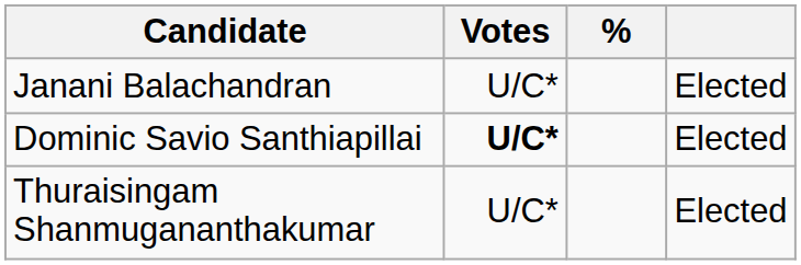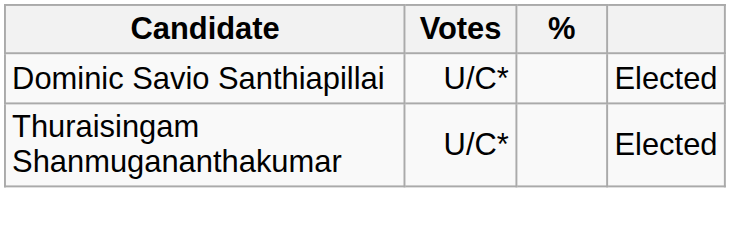 <table class="wikitable" border="1" style="text-align:right;">
 <tr>
 <th align=left width="200">Candidate</th>
 <th align=left width="50">Votes</th>
 <th align=left width="40">%</th>
 <th align=left width="50"></th>
 </tr>
 <tr>
-<td align=left>Janani Balachandran</td>
+<td align=left>Dominic Savio Santhiapillai</td>
 <td>U/C*</td>
-<td></td>
-<td align=left>Elected</td>
-</tr>
-<tr>
-<td align=left>Dominic Savio Santhiapillai</td>
-<td><strong>U/C*</strong></td>
 <td></td>
 <td align=left>Elected</td>
 </tr>
 <tr>
 <td align=left>Thuraisingam Shanmugananthakumar</td>
 <td>U/C*</td>
 <td></td>
 <td align=left>Elected</td>
 </tr>
 </table>
